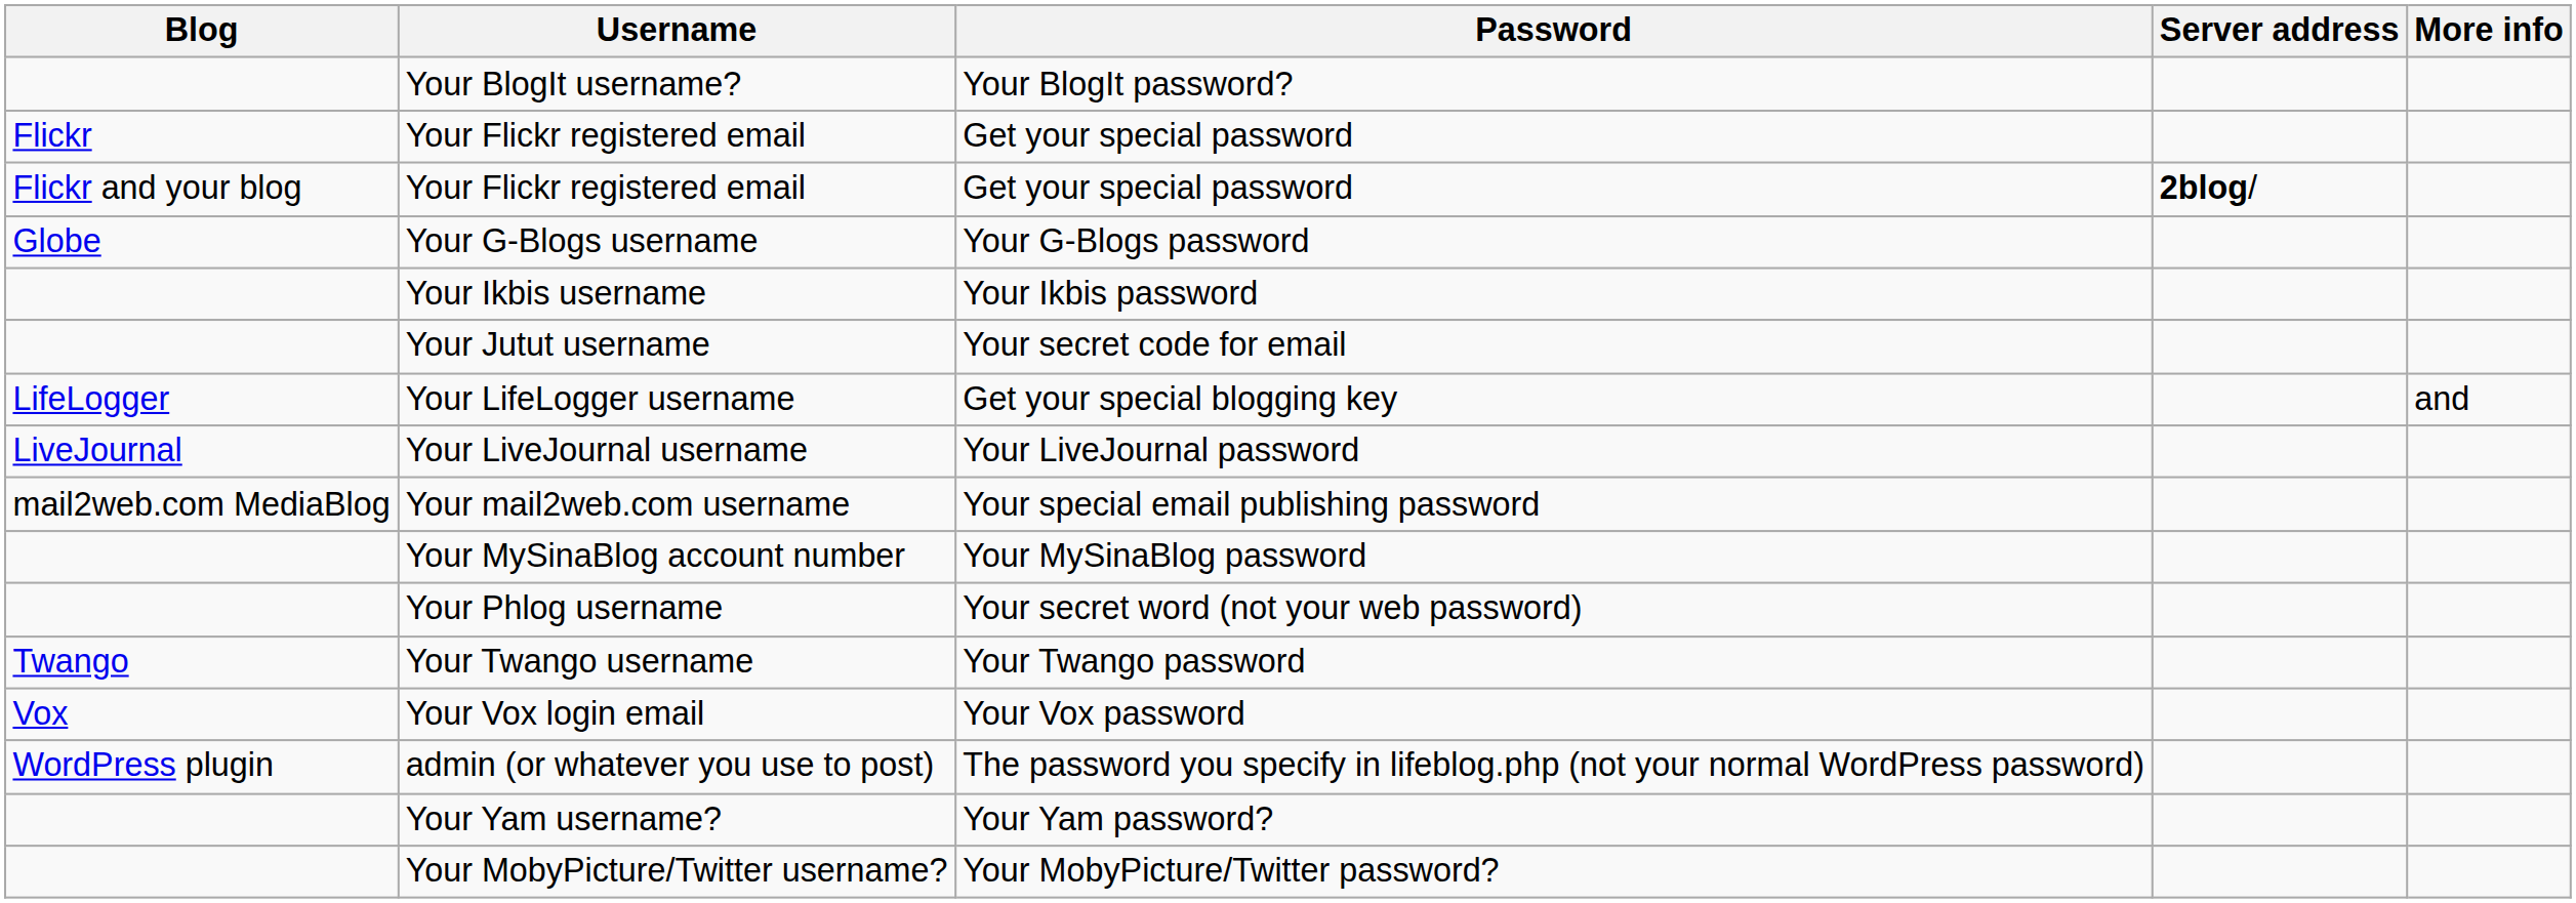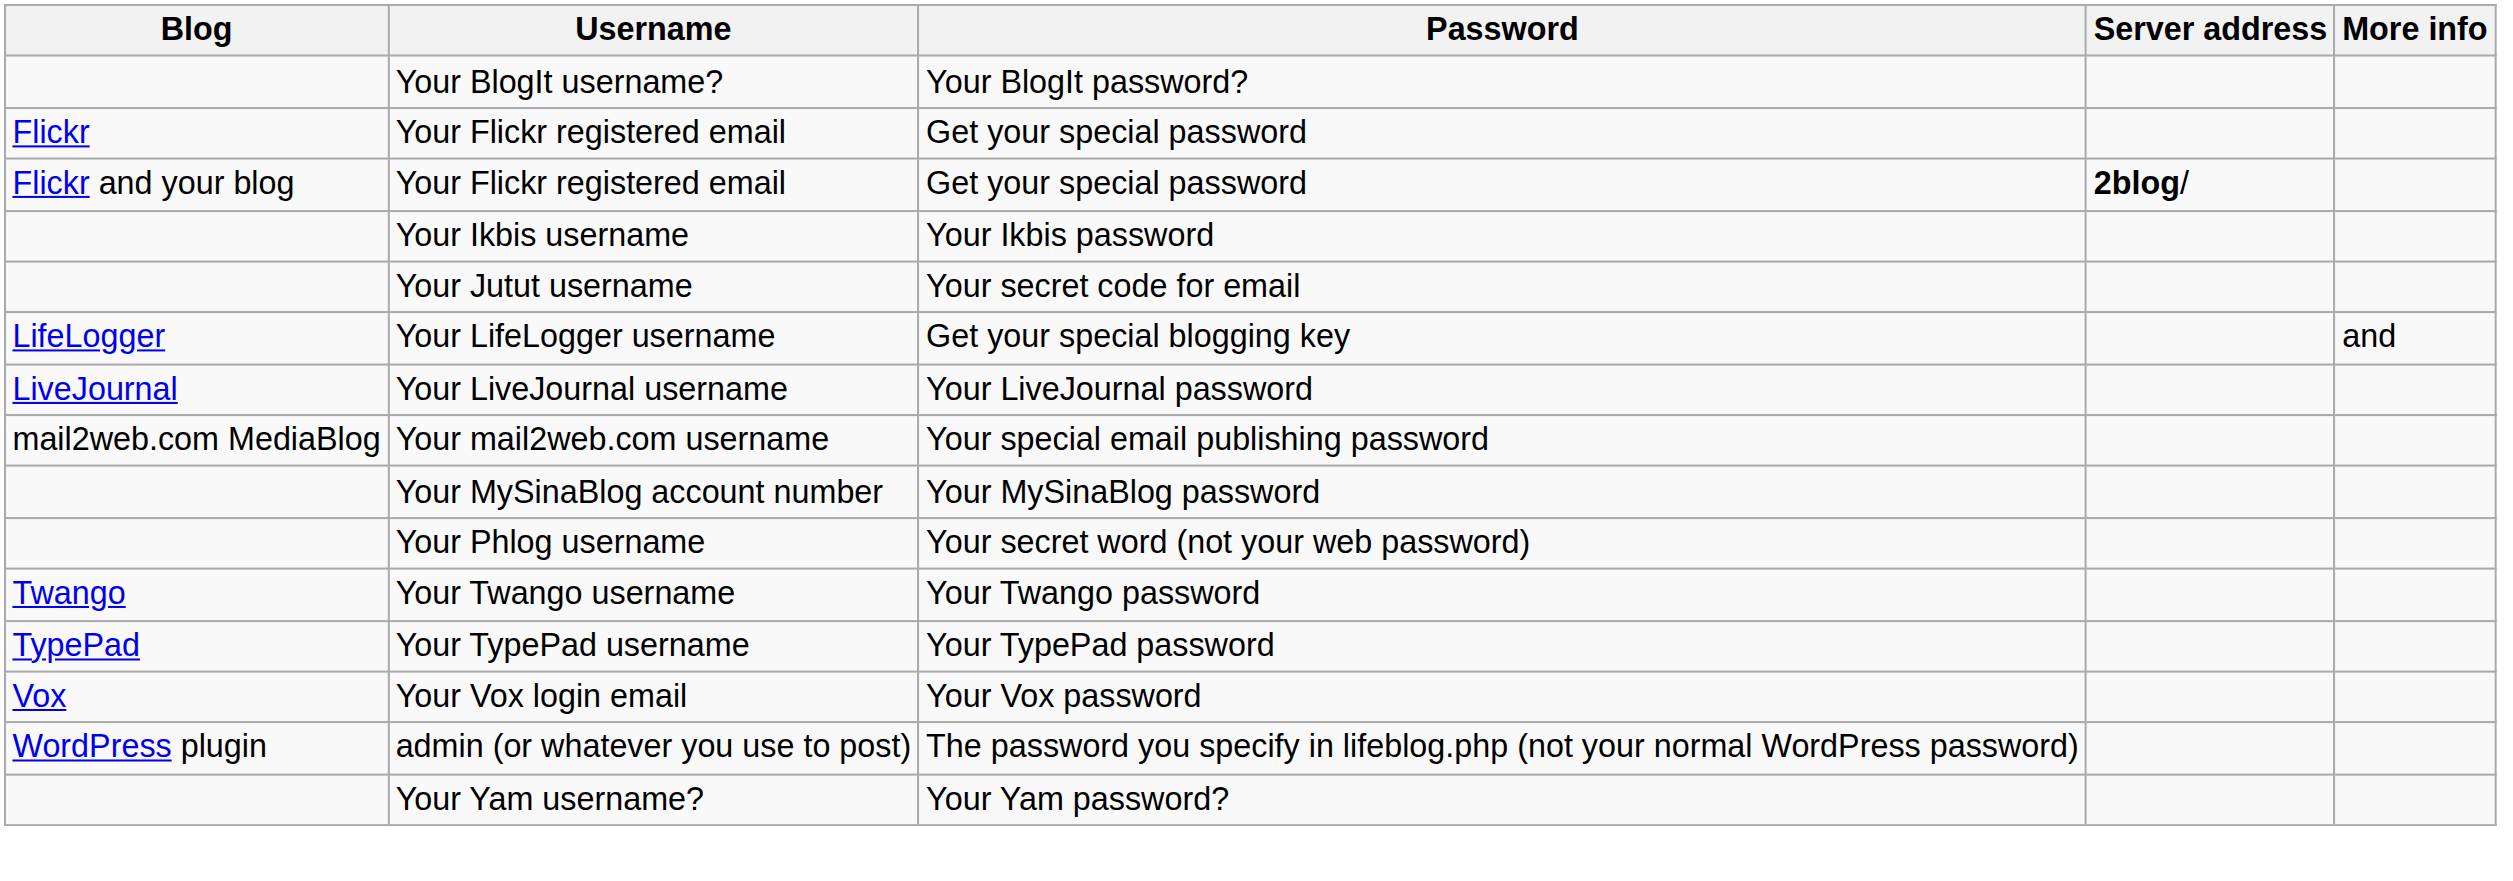 <table class="wikitable">
 <tr>
 <th>Blog</th>
 <th>Username</th>
 <th>Password</th>
 <th>Server address</th>
 <th>More info</th>
 </tr>
 <tr>
 <td></td>
 <td>Your BlogIt username?</td>
 <td>Your BlogIt password?</td>
 <td></td>
 <td></td>
 </tr>
 <tr>
 <td><a href='#'>Flickr</a></td>
 <td>Your Flickr registered email</td>
 <td>Get your special password </td>
 <td></td>
 <td></td>
 </tr>
 <tr>
 <td><a href='#'>Flickr</a> and your blog</td>
 <td>Your Flickr registered email</td>
 <td>Get your special password </td>
 <td><strong>2blog</strong>/</td>
-<td></td>
-</tr>
-<tr>
-<td><a href='#'>Globe</a> </td>
-<td>Your G-Blogs username</td>
-<td>Your G-Blogs password</td>
-<td></td>
 <td></td>
 </tr>
 <tr>
 <td></td>
 <td>Your Ikbis username</td>
 <td>Your Ikbis password</td>
 <td></td>
 <td></td>
 </tr>
 <tr>
 <td></td>
 <td>Your Jutut username</td>
 <td>Your secret code for email</td>
 <td></td>
 <td></td>
 </tr>
 <tr>
 <td><a href='#'>LifeLogger</a></td>
 <td>Your LifeLogger username</td>
 <td>Get your special blogging key </td>
 <td></td>
 <td> and </td>
 </tr>
 <tr>
 <td><a href='#'>LiveJournal</a></td>
 <td>Your LiveJournal username</td>
 <td>Your LiveJournal password</td>
 <td></td>
 <td></td>
 </tr>
 <tr>
 <td>mail2web.com MediaBlog</td>
 <td>Your mail2web.com username</td>
 <td>Your special email publishing password</td>
 <td></td>
 <td></td>
 </tr>
 <tr>
 <td></td>
 <td>Your MySinaBlog account number</td>
 <td>Your MySinaBlog password</td>
 <td></td>
 <td></td>
 </tr>
 <tr>
 <td></td>
 <td>Your Phlog username</td>
 <td>Your secret word (not your web password)</td>
 <td></td>
 <td></td>
 </tr>
 <tr>
 <td><a href='#'>Twango</a></td>
 <td>Your Twango username</td>
 <td>Your Twango password</td>
 <td></td>
 <td></td>
 </tr>
 <tr>
+<td><a href='#'>TypePad</a></td>
+<td>Your TypePad username</td>
+<td>Your TypePad password</td>
+<td></td>
+<td><br></td>
+</tr>
+<tr>
 <td><a href='#'>Vox</a></td>
 <td>Your Vox login email</td>
 <td>Your Vox password</td>
 <td></td>
 <td></td>
 </tr>
 <tr>
 <td><a href='#'>WordPress</a> plugin</td>
 <td>admin (or whatever you use to post)</td>
 <td>The password you specify in lifeblog.php (not your normal WordPress password)</td>
 <td></td>
 <td></td>
 </tr>
 <tr>
 <td></td>
 <td>Your Yam username?</td>
 <td>Your Yam password?</td>
 <td></td>
 <td></td>
 </tr>
-<tr>
-<td></td>
-<td>Your MobyPicture/Twitter username?</td>
-<td>Your MobyPicture/Twitter password?</td>
-<td></td>
-<td></td>
-</tr>
 </table>
